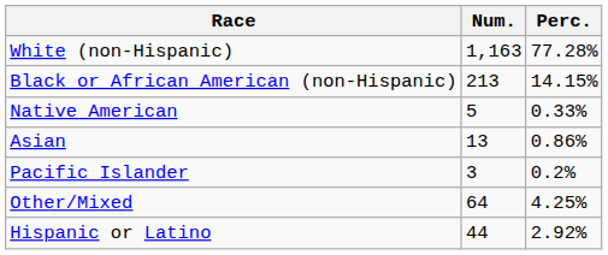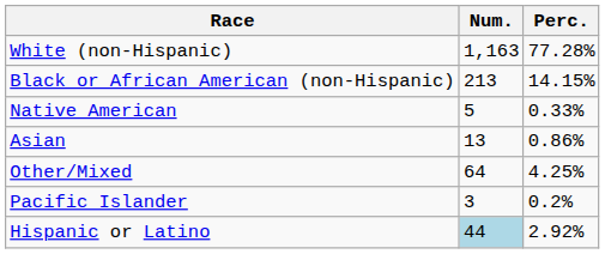 <table class="wikitable">
 <tr>
 <th>Race</th>
 <th>Num.</th>
 <th>Perc.</th>
 </tr>
 <tr>
 <td><a href='#'>White</a> (non-Hispanic)</td>
 <td>1,163</td>
 <td>77.28%</td>
 </tr>
 <tr>
 <td><a href='#'>Black or African American</a> (non-Hispanic)</td>
 <td>213</td>
 <td>14.15%</td>
 </tr>
 <tr>
 <td><a href='#'>Native American</a></td>
 <td>5</td>
 <td>0.33%</td>
 </tr>
 <tr>
 <td><a href='#'>Asian</a></td>
 <td>13</td>
 <td>0.86%</td>
 </tr>
 <tr>
+<td><a href='#'>Other/Mixed</a></td>
+<td>64</td>
+<td>4.25%</td>
+</tr>
+<tr>
 <td><a href='#'>Pacific Islander</a></td>
 <td>3</td>
 <td>0.2%</td>
 </tr>
 <tr>
-<td><a href='#'>Other/Mixed</a></td>
-<td>64</td>
-<td>4.25%</td>
-</tr>
-<tr>
 <td><a href='#'>Hispanic</a> or <a href='#'>Latino</a></td>
-<td>44</td>
+<td style="background: lightblue;">44</td>
 <td>2.92%</td>
 </tr>
 </table>
